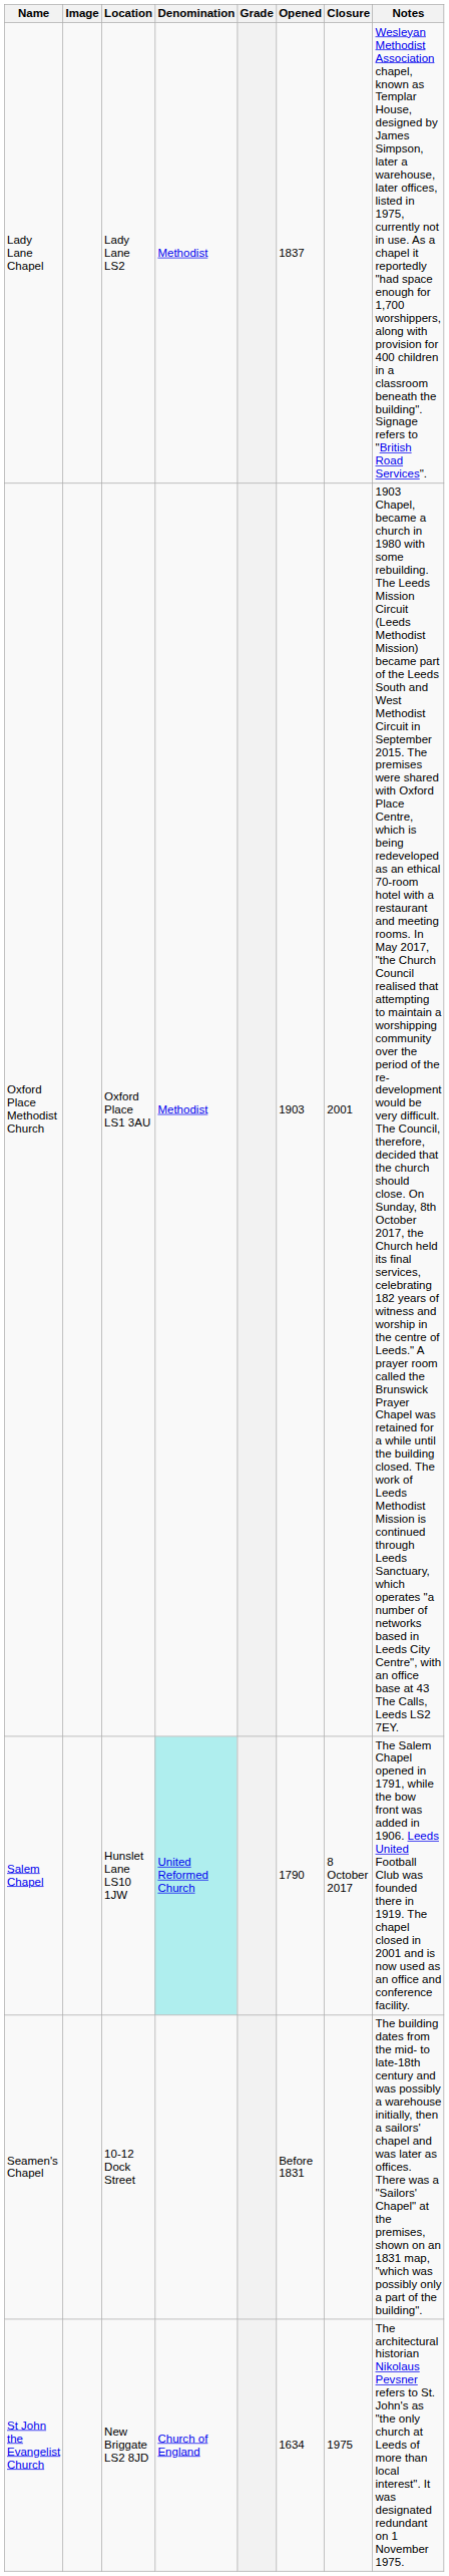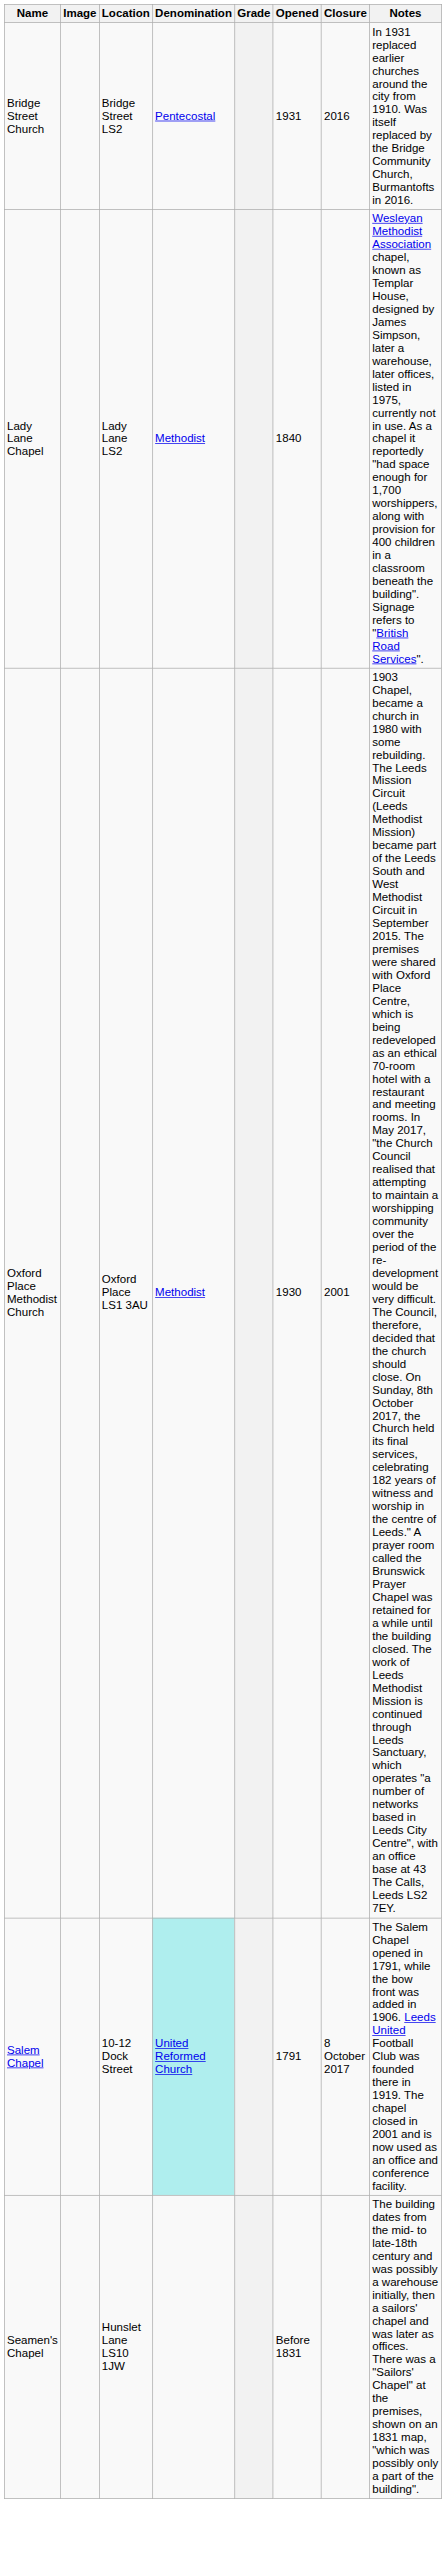 <table class="wikitable sortable">
 <tr>
 <th>Name</th>
 <th class="unsortable">Image</th>
 <th>Location</th>
 <th>Denomination</th>
 <th>Grade</th>
 <th>Opened</th>
 <th>Closure</th>
 <th class="unsortable">Notes</th>
 </tr>
 <tr>
+<td>Bridge Street Church</td>
+<td></td>
+<td>Bridge Street LS2</td>
+<td><a href='#'>Pentecostal</a></td>
+<th></th>
+<td>1931</td>
+<td>2016</td>
+<td>In 1931 replaced earlier churches around the city from 1910. Was itself replaced by the Bridge Community Church, Burmantofts in 2016.</td>
+</tr>
+<tr>
 <td>Lady Lane Chapel</td>
 <td></td>
 <td>Lady Lane LS2</td>
 <td><a href='#'>Methodist</a></td>
 <th></th>
-<td>1837</td>
+<td>1840</td>
 <td></td>
 <td><a href='#'>Wesleyan Methodist Association</a> chapel, known as Templar House, designed by James Simpson, later a warehouse, later offices, listed in 1975, currently not in use. As a chapel it reportedly "had space enough for 1,700 worshippers, along with provision for 400 children in a classroom beneath the building". Signage refers to "<a href='#'>British Road Services</a>".</td>
 </tr>
 <tr>
 <td>Oxford Place Methodist Church </td>
 <td></td>
 <td>Oxford Place<br>LS1 3AU</td>
 <td><a href='#'>Methodist</a></td>
 <th></th>
-<td>1903</td>
+<td>1930</td>
 <td>2001</td>
 <td>1903 Chapel, became a church in 1980 with some rebuilding. The Leeds Mission Circuit (Leeds Methodist Mission) became part of the Leeds South and West Methodist Circuit in September 2015. The premises were shared with Oxford Place Centre, which  is being redeveloped as an ethical 70-room hotel with a restaurant and meeting rooms. In May 2017, "the Church Council realised that attempting to maintain a worshipping community over the period of the re-development would be very difficult. The Council, therefore, decided that the church should close. On Sunday, 8th October 2017, the Church held its final services, celebrating 182 years of witness and worship in the centre of Leeds." A prayer room called the Brunswick Prayer Chapel was retained for a while until the building closed. The work of Leeds Methodist Mission is continued through Leeds Sanctuary, which operates "a number of networks based in Leeds City Centre", with an office base at 43 The Calls, Leeds LS2 7EY.</td>
 </tr>
 <tr>
 <td><a href='#'>Salem Chapel</a></td>
 <td></td>
-<td>Hunslet Lane<br>LS10 1JW</td>
+<td>10-12 Dock Street</td>
 <td style="background: paleturquoise;"><a href='#'>United Reformed Church</a></td>
 <th></th>
-<td>1790</td>
+<td>1791</td>
 <td>8 October 2017</td>
 <td>The Salem Chapel opened in 1791, while the bow front was added in 1906. <a href='#'>Leeds United</a> Football Club was founded there in 1919. The chapel closed in 2001 and is now used as an office and conference facility.</td>
 </tr>
 <tr>
 <td>Seamen's Chapel</td>
 <td></td>
-<td>10-12 Dock Street</td>
+<td>Hunslet Lane<br>LS10 1JW</td>
 <td></td>
 <th></th>
 <td>Before 1831</td>
 <td></td>
 <td>The building dates from the mid- to late-18th century and was possibly a warehouse initially, then a sailors' chapel and was later as offices. There was a "Sailors' Chapel" at the premises, shown on an 1831 map, "which was possibly only a part of the building".</td>
 </tr>
-<tr>
-<td><a href='#'>St John the Evangelist Church</a></td>
-<td></td>
-<td>New Briggate LS2 8JD</td>
-<td><a href='#'>Church of England</a></td>
-<th></th>
-<td>1634</td>
-<td>1975</td>
-<td>The architectural historian <a href='#'>Nikolaus Pevsner</a> refers to St. John's as "the only church at Leeds of more than local interest". It was designated redundant on 1 November 1975.</td>
-</tr>
 </table>
